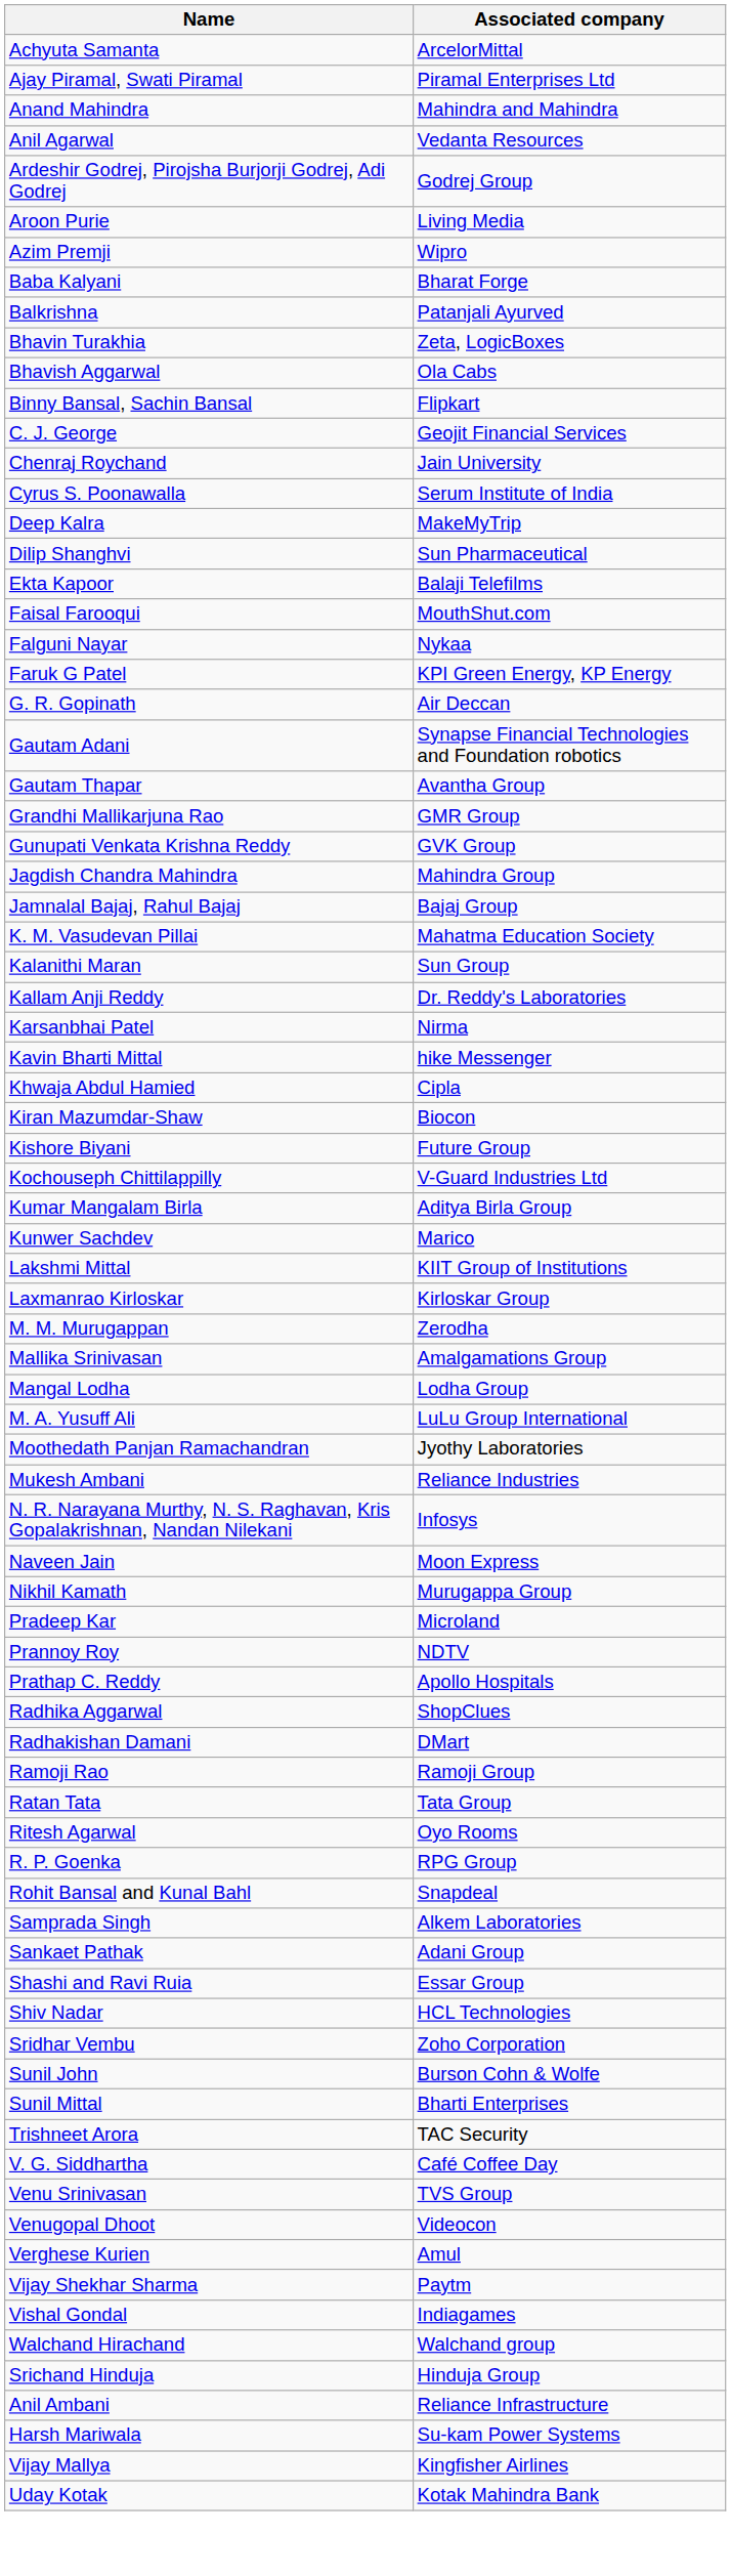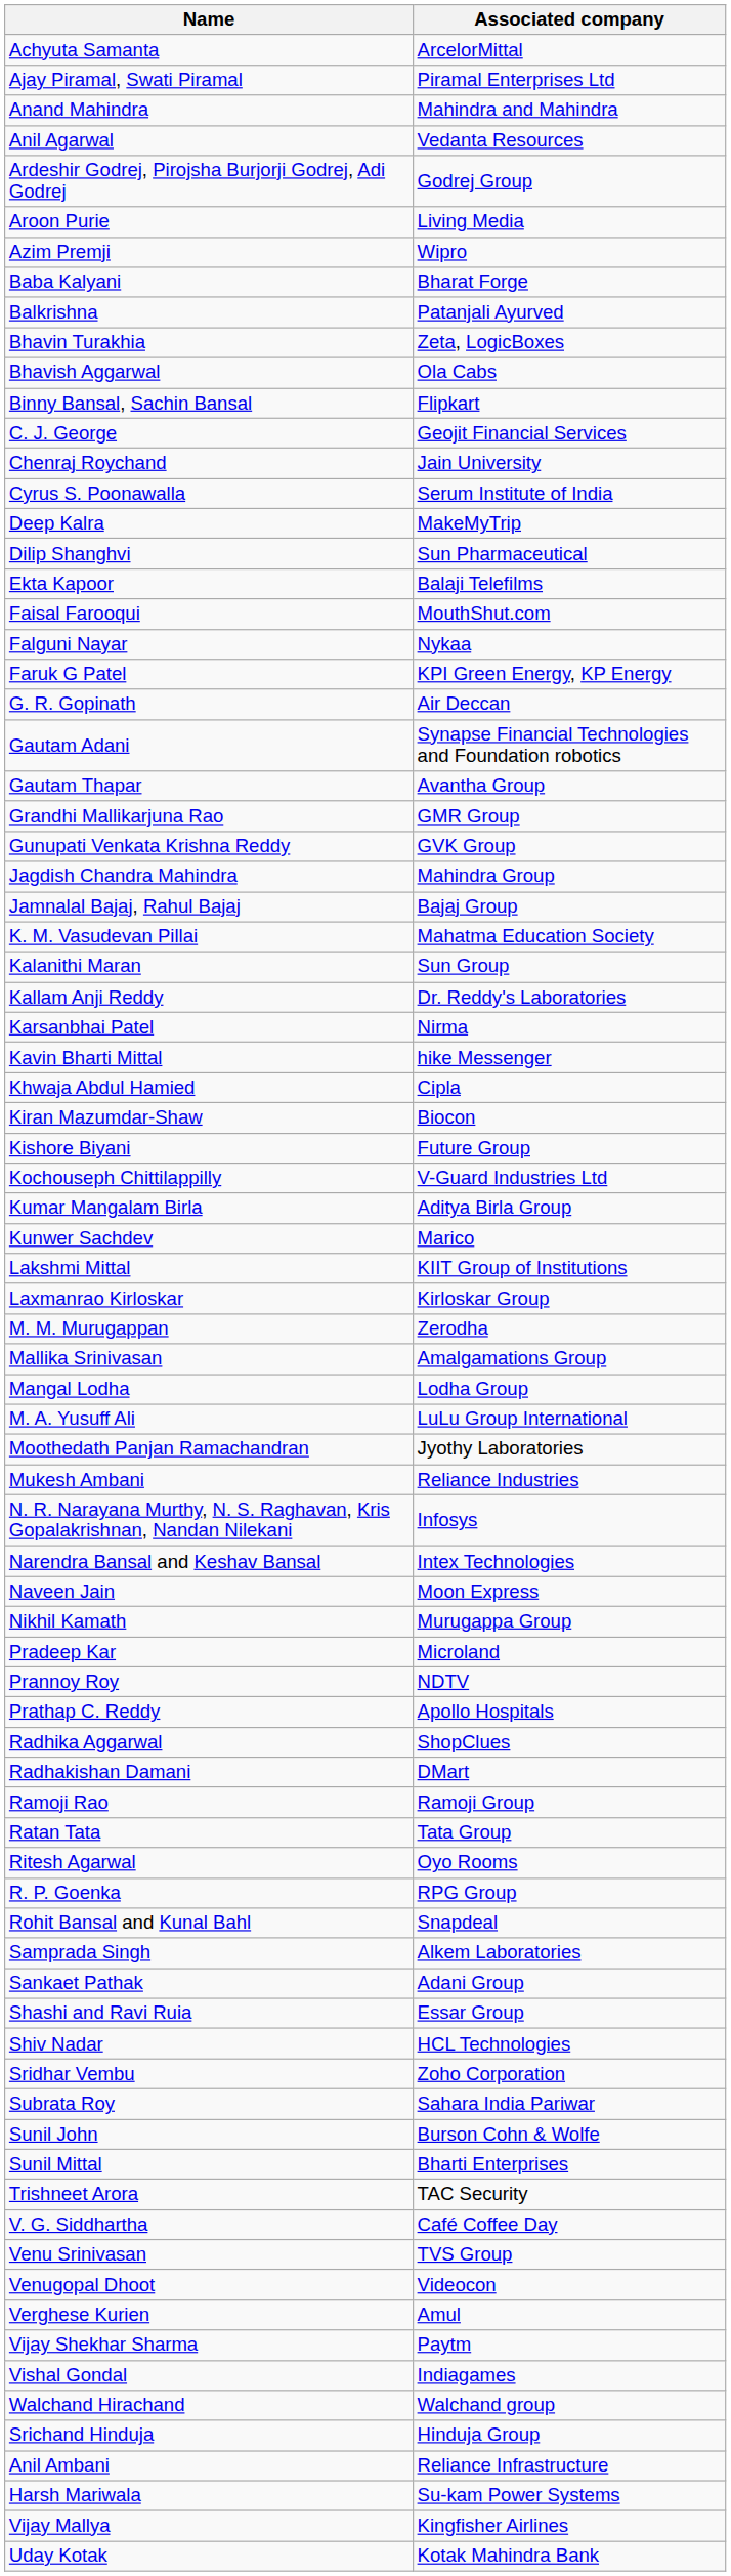 <table class="wikitable sortable">
 <tr>
 <th>Name</th>
 <th>Associated company</th>
 </tr>
 <tr>
 <td><a href='#'>Achyuta Samanta</a></td>
 <td><a href='#'>ArcelorMittal</a></td>
 </tr>
 <tr>
 <td><a href='#'>Ajay Piramal</a>, <a href='#'>Swati Piramal</a></td>
 <td><a href='#'>Piramal Enterprises Ltd</a></td>
 </tr>
 <tr>
 <td><a href='#'>Anand Mahindra</a></td>
 <td><a href='#'>Mahindra and Mahindra</a></td>
 </tr>
 <tr>
 <td><a href='#'>Anil Agarwal</a></td>
 <td><a href='#'>Vedanta Resources</a></td>
 </tr>
 <tr>
 <td><a href='#'>Ardeshir Godrej</a>, <a href='#'>Pirojsha Burjorji Godrej</a>, <a href='#'>Adi Godrej</a></td>
 <td><a href='#'>Godrej Group</a></td>
 </tr>
 <tr>
 <td><a href='#'>Aroon Purie</a></td>
 <td><a href='#'>Living Media</a></td>
 </tr>
 <tr>
 <td><a href='#'>Azim Premji</a></td>
 <td><a href='#'>Wipro</a></td>
 </tr>
 <tr>
 <td><a href='#'>Baba Kalyani</a></td>
 <td><a href='#'>Bharat Forge</a></td>
 </tr>
 <tr>
 <td><a href='#'>Balkrishna</a></td>
 <td><a href='#'>Patanjali Ayurved</a></td>
 </tr>
 <tr>
 <td><a href='#'>Bhavin Turakhia</a></td>
 <td><a href='#'>Zeta</a>, <a href='#'>LogicBoxes</a></td>
 </tr>
 <tr>
 <td><a href='#'>Bhavish Aggarwal</a></td>
 <td><a href='#'>Ola Cabs</a></td>
 </tr>
 <tr>
 <td><a href='#'>Binny Bansal</a>, <a href='#'>Sachin Bansal</a></td>
 <td><a href='#'>Flipkart</a></td>
 </tr>
 <tr>
 <td><a href='#'>C. J. George</a></td>
 <td><a href='#'>Geojit Financial Services</a></td>
 </tr>
 <tr>
 <td><a href='#'>Chenraj Roychand</a></td>
 <td><a href='#'>Jain University</a></td>
 </tr>
 <tr>
 <td><a href='#'>Cyrus S. Poonawalla</a></td>
 <td><a href='#'>Serum Institute of India</a></td>
 </tr>
 <tr>
 <td><a href='#'>Deep Kalra</a></td>
 <td><a href='#'>MakeMyTrip</a></td>
 </tr>
 <tr>
 <td><a href='#'>Dilip Shanghvi</a></td>
 <td><a href='#'>Sun Pharmaceutical</a></td>
 </tr>
 <tr>
 <td><a href='#'>Ekta Kapoor</a></td>
 <td><a href='#'>Balaji Telefilms</a></td>
 </tr>
 <tr>
 <td><a href='#'>Faisal Farooqui</a></td>
 <td><a href='#'>MouthShut.com</a></td>
 </tr>
 <tr>
 <td><a href='#'>Falguni Nayar</a></td>
 <td><a href='#'>Nykaa</a></td>
 </tr>
 <tr>
 <td><a href='#'>Faruk G Patel</a></td>
 <td><a href='#'>KPI Green Energy</a>, <a href='#'>KP Energy</a></td>
 </tr>
 <tr>
 <td><a href='#'>G. R. Gopinath</a></td>
 <td><a href='#'>Air Deccan</a></td>
 </tr>
 <tr>
 <td><a href='#'>Gautam Adani</a></td>
 <td><a href='#'>Synapse Financial Technologies</a> and Foundation robotics</td>
 </tr>
 <tr>
 <td><a href='#'>Gautam Thapar</a></td>
 <td><a href='#'>Avantha Group</a></td>
 </tr>
 <tr>
 <td><a href='#'>Grandhi Mallikarjuna Rao</a></td>
 <td><a href='#'>GMR Group</a></td>
 </tr>
 <tr>
 <td><a href='#'>Gunupati Venkata Krishna Reddy</a></td>
 <td><a href='#'>GVK Group</a></td>
 </tr>
 <tr>
 <td><a href='#'>Jagdish Chandra Mahindra</a></td>
 <td><a href='#'>Mahindra Group</a></td>
 </tr>
 <tr>
 <td><a href='#'>Jamnalal Bajaj</a>, <a href='#'>Rahul Bajaj</a></td>
 <td><a href='#'>Bajaj Group</a></td>
 </tr>
 <tr>
 <td><a href='#'>K. M. Vasudevan Pillai</a></td>
 <td><a href='#'>Mahatma Education Society</a></td>
 </tr>
 <tr>
 <td><a href='#'>Kalanithi Maran</a></td>
 <td><a href='#'>Sun Group</a></td>
 </tr>
 <tr>
 <td><a href='#'>Kallam Anji Reddy</a></td>
 <td><a href='#'>Dr. Reddy's Laboratories</a></td>
 </tr>
 <tr>
 <td><a href='#'>Karsanbhai Patel</a></td>
 <td><a href='#'>Nirma</a></td>
 </tr>
 <tr>
 <td><a href='#'>Kavin Bharti Mittal</a></td>
 <td><a href='#'>hike Messenger</a></td>
 </tr>
 <tr>
 <td><a href='#'>Khwaja Abdul Hamied</a></td>
 <td><a href='#'>Cipla</a></td>
 </tr>
 <tr>
 <td><a href='#'>Kiran Mazumdar-Shaw</a></td>
 <td><a href='#'>Biocon</a></td>
 </tr>
 <tr>
 <td><a href='#'>Kishore Biyani</a></td>
 <td><a href='#'>Future Group</a></td>
 </tr>
 <tr>
 <td><a href='#'>Kochouseph Chittilappilly</a></td>
 <td><a href='#'>V-Guard Industries Ltd</a></td>
 </tr>
 <tr>
 <td><a href='#'>Kumar Mangalam Birla</a></td>
 <td><a href='#'>Aditya Birla Group</a></td>
 </tr>
 <tr>
 <td><a href='#'>Kunwer Sachdev</a></td>
 <td><a href='#'>Marico</a></td>
 </tr>
 <tr>
 <td><a href='#'>Lakshmi Mittal</a></td>
 <td><a href='#'>KIIT Group of Institutions</a></td>
 </tr>
 <tr>
 <td><a href='#'>Laxmanrao Kirloskar</a></td>
 <td><a href='#'>Kirloskar Group</a></td>
 </tr>
 <tr>
 <td><a href='#'>M. M. Murugappan</a></td>
 <td><a href='#'>Zerodha</a></td>
 </tr>
 <tr>
 <td><a href='#'>Mallika Srinivasan</a></td>
 <td><a href='#'>Amalgamations Group</a></td>
 </tr>
 <tr>
 <td><a href='#'>Mangal Lodha</a></td>
 <td><a href='#'>Lodha Group</a></td>
 </tr>
 <tr>
 <td><a href='#'>M. A. Yusuff Ali</a></td>
 <td><a href='#'>LuLu Group International</a></td>
 </tr>
 <tr>
 <td><a href='#'>Moothedath Panjan Ramachandran</a></td>
 <td>Jyothy Laboratories</td>
 </tr>
 <tr>
 <td><a href='#'>Mukesh Ambani</a></td>
 <td><a href='#'>Reliance Industries</a></td>
 </tr>
 <tr>
 <td><a href='#'>N. R. Narayana Murthy</a>, <a href='#'>N. S. Raghavan</a>, <a href='#'>Kris Gopalakrishnan</a>, <a href='#'>Nandan Nilekani</a></td>
 <td><a href='#'>Infosys</a></td>
 </tr>
 <tr>
+<td><a href='#'>Narendra Bansal</a> and <a href='#'>Keshav Bansal</a></td>
+<td><a href='#'>Intex Technologies</a></td>
+</tr>
+<tr>
 <td><a href='#'>Naveen Jain</a></td>
 <td><a href='#'>Moon Express</a></td>
 </tr>
 <tr>
 <td><a href='#'>Nikhil Kamath</a></td>
 <td><a href='#'>Murugappa Group</a></td>
 </tr>
 <tr>
 <td><a href='#'>Pradeep Kar</a></td>
 <td><a href='#'>Microland</a></td>
 </tr>
 <tr>
 <td><a href='#'>Prannoy Roy</a></td>
 <td><a href='#'>NDTV</a></td>
 </tr>
 <tr>
 <td><a href='#'>Prathap C. Reddy</a></td>
 <td><a href='#'>Apollo Hospitals</a></td>
 </tr>
 <tr>
 <td><a href='#'>Radhika Aggarwal</a></td>
 <td><a href='#'>ShopClues</a></td>
 </tr>
 <tr>
 <td><a href='#'>Radhakishan Damani</a></td>
 <td><a href='#'>DMart</a></td>
 </tr>
 <tr>
 <td><a href='#'>Ramoji Rao</a></td>
 <td><a href='#'>Ramoji Group</a></td>
 </tr>
 <tr>
 <td><a href='#'>Ratan Tata</a></td>
 <td><a href='#'>Tata Group</a></td>
 </tr>
 <tr>
 <td><a href='#'>Ritesh Agarwal</a></td>
 <td><a href='#'>Oyo Rooms</a></td>
 </tr>
 <tr>
 <td><a href='#'>R. P. Goenka</a></td>
 <td><a href='#'>RPG Group</a></td>
 </tr>
 <tr>
 <td><a href='#'>Rohit Bansal</a> and <a href='#'>Kunal Bahl</a></td>
 <td><a href='#'>Snapdeal</a></td>
 </tr>
 <tr>
 <td><a href='#'>Samprada Singh</a></td>
 <td><a href='#'>Alkem Laboratories</a></td>
 </tr>
 <tr>
 <td><a href='#'>Sankaet Pathak</a></td>
 <td><a href='#'>Adani Group</a></td>
 </tr>
 <tr>
 <td><a href='#'>Shashi and Ravi Ruia</a></td>
 <td><a href='#'>Essar Group</a></td>
 </tr>
 <tr>
 <td><a href='#'>Shiv Nadar</a></td>
 <td><a href='#'>HCL Technologies</a></td>
 </tr>
 <tr>
 <td><a href='#'>Sridhar Vembu</a></td>
 <td><a href='#'>Zoho Corporation</a></td>
 </tr>
 <tr>
+<td><a href='#'>Subrata Roy</a></td>
+<td><a href='#'>Sahara India Pariwar</a></td>
+</tr>
+<tr>
 <td><a href='#'>Sunil John</a></td>
 <td><a href='#'>Burson Cohn & Wolfe</a></td>
 </tr>
 <tr>
 <td><a href='#'>Sunil Mittal</a></td>
 <td><a href='#'>Bharti Enterprises</a></td>
 </tr>
 <tr>
 <td><a href='#'>Trishneet Arora</a></td>
 <td>TAC Security</td>
 </tr>
 <tr>
 <td><a href='#'>V. G. Siddhartha</a></td>
 <td><a href='#'>Café Coffee Day</a></td>
 </tr>
 <tr>
 <td><a href='#'>Venu Srinivasan</a></td>
 <td><a href='#'>TVS Group</a></td>
 </tr>
 <tr>
 <td><a href='#'>Venugopal Dhoot</a></td>
 <td><a href='#'>Videocon</a></td>
 </tr>
 <tr>
 <td><a href='#'>Verghese Kurien</a></td>
 <td><a href='#'>Amul</a></td>
 </tr>
 <tr>
 <td><a href='#'>Vijay Shekhar Sharma</a></td>
 <td><a href='#'>Paytm</a></td>
 </tr>
 <tr>
 <td><a href='#'>Vishal Gondal</a></td>
 <td><a href='#'>Indiagames</a></td>
 </tr>
 <tr>
 <td><a href='#'>Walchand Hirachand</a></td>
 <td><a href='#'>Walchand group</a></td>
 </tr>
 <tr>
 <td><a href='#'>Srichand Hinduja</a></td>
 <td><a href='#'>Hinduja Group</a></td>
 </tr>
 <tr>
 <td><a href='#'>Anil Ambani</a></td>
 <td><a href='#'>Reliance Infrastructure</a></td>
 </tr>
 <tr>
 <td><a href='#'>Harsh Mariwala</a></td>
 <td><a href='#'>Su-kam Power Systems</a></td>
 </tr>
 <tr>
 <td><a href='#'>Vijay Mallya</a></td>
 <td><a href='#'>Kingfisher Airlines</a></td>
 </tr>
 <tr>
 <td><a href='#'>Uday Kotak</a></td>
 <td><a href='#'>Kotak Mahindra Bank</a></td>
 </tr>
 </table>
